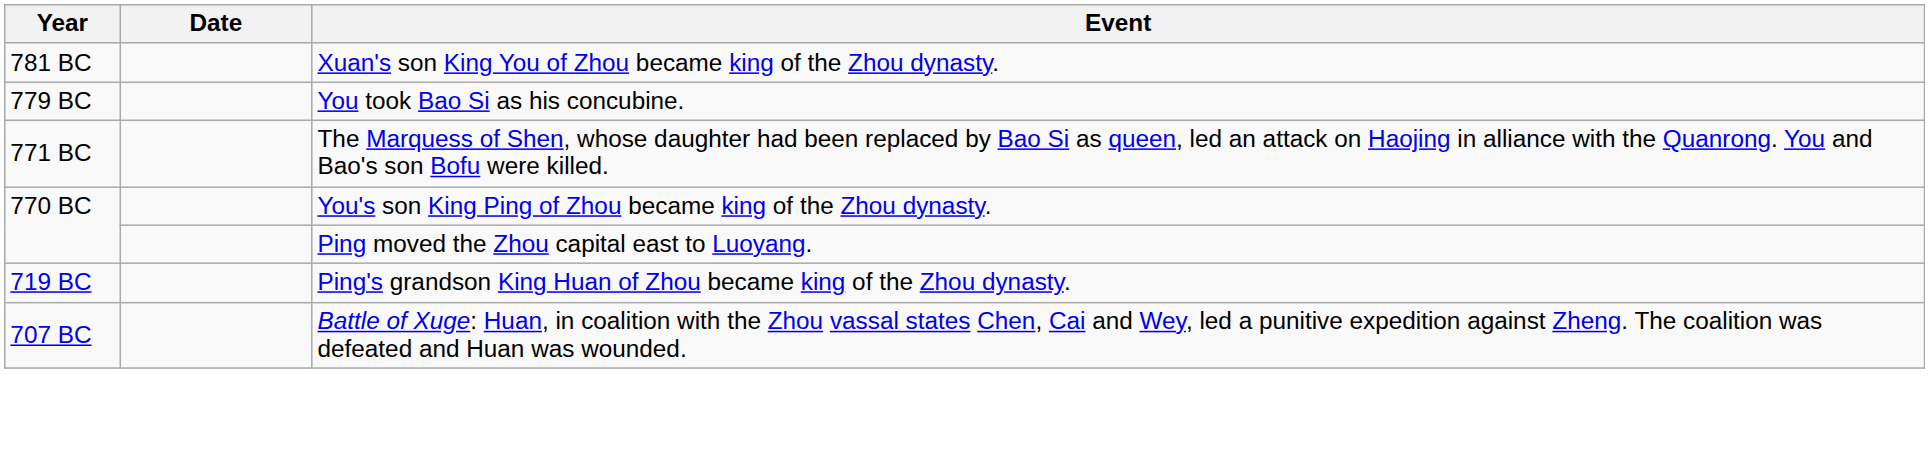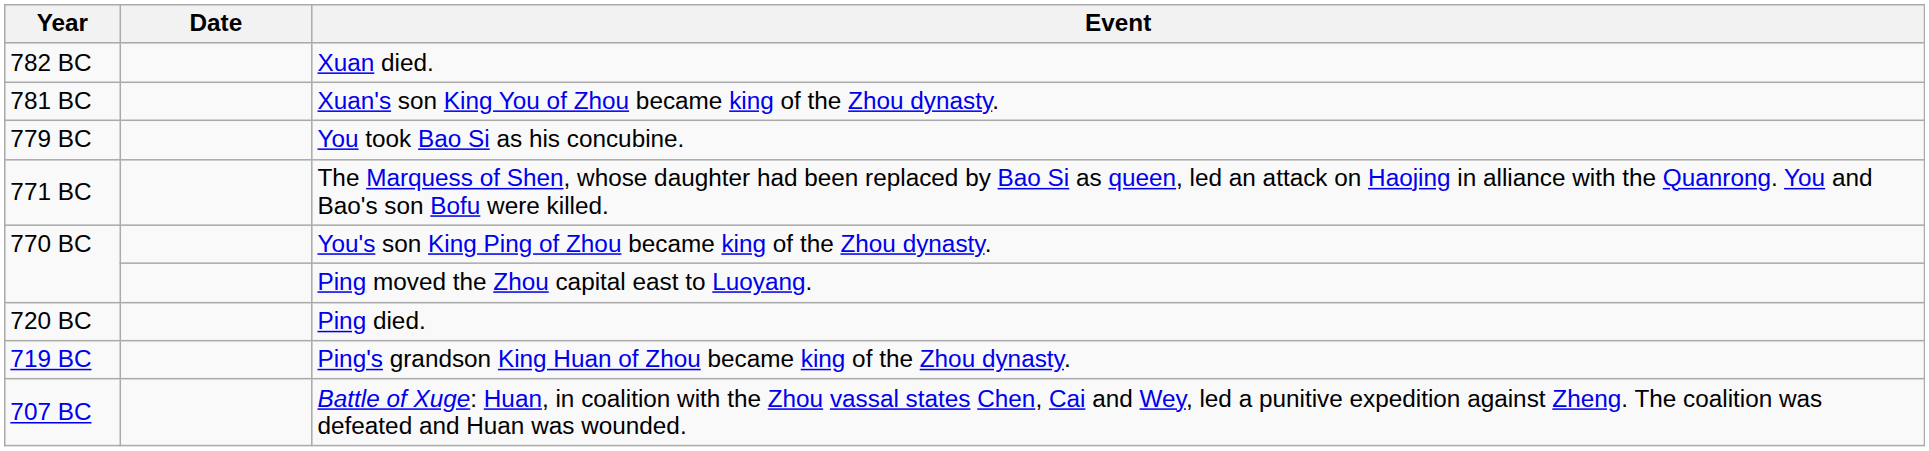 <table class="wikitable" width="100%">
 <tr>
 <th style="width:6%">Year</th>
 <th style="width:10%">Date</th>
 <th>Event</th>
+</tr>
+<tr>
+<td>782 BC</td>
+<td></td>
+<td><a href='#'>Xuan</a> died.</td>
 </tr>
 <tr>
 <td>781 BC</td>
 <td></td>
 <td><a href='#'>Xuan's</a> son <a href='#'>King You of Zhou</a> became <a href='#'>king</a> of the <a href='#'>Zhou dynasty</a>.</td>
 </tr>
 <tr>
 <td>779 BC</td>
 <td></td>
 <td><a href='#'>You</a> took <a href='#'>Bao Si</a> as his concubine.</td>
 </tr>
 <tr>
 <td>771 BC</td>
 <td></td>
 <td>The <a href='#'>Marquess of Shen</a>, whose daughter had been replaced by <a href='#'>Bao Si</a> as <a href='#'>queen</a>, led an attack on <a href='#'>Haojing</a> in alliance with the <a href='#'>Quanrong</a>.  <a href='#'>You</a> and Bao's son <a href='#'>Bofu</a> were killed.</td>
 </tr>
 <tr>
 <td rowspan="2" valign="top">770 BC</td>
 <td></td>
 <td><a href='#'>You's</a> son <a href='#'>King Ping of Zhou</a> became <a href='#'>king</a> of the <a href='#'>Zhou dynasty</a>.</td>
 </tr>
 <tr>
 <td></td>
 <td><a href='#'>Ping</a> moved the <a href='#'>Zhou</a> capital east to <a href='#'>Luoyang</a>.</td>
 </tr>
 <tr>
+<td>720 BC</td>
+<td></td>
+<td><a href='#'>Ping</a> died.</td>
+</tr>
+<tr>
 <td><a href='#'>719 BC</a></td>
 <td></td>
 <td><a href='#'>Ping's</a> grandson <a href='#'>King Huan of Zhou</a> became <a href='#'>king</a> of the <a href='#'>Zhou dynasty</a>.</td>
 </tr>
 <tr>
 <td><a href='#'>707 BC</a></td>
 <td></td>
 <td><em><a href='#'>Battle of Xuge</a></em>: <a href='#'>Huan</a>, in coalition with the <a href='#'>Zhou</a> <a href='#'>vassal states</a> <a href='#'>Chen</a>, <a href='#'>Cai</a> and <a href='#'>Wey</a>, led a punitive expedition against <a href='#'>Zheng</a>.  The coalition was defeated and Huan was wounded.</td>
 </tr>
 </table>
